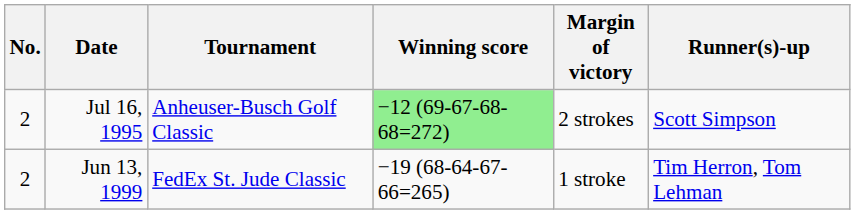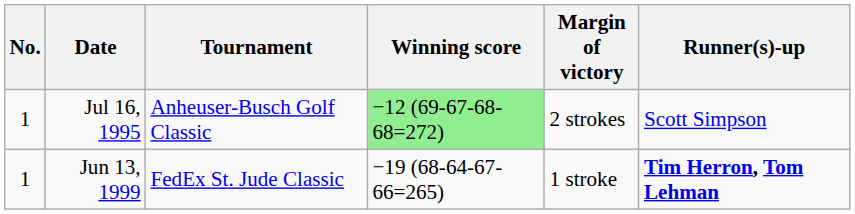 <table class="wikitable" style="font-size:95%;">
 <tr>
 <th>No.</th>
 <th>Date</th>
 <th>Tournament</th>
 <th>Winning score</th>
 <th>Margin of<br>victory</th>
 <th>Runner(s)-up</th>
 </tr>
 <tr>
-<td align=center>2</td>
+<td align=center>1</td>
 <td align=right>Jul 16, <a href='#'>1995</a></td>
 <td><a href='#'>Anheuser-Busch Golf Classic</a></td>
 <td style="background: lightgreen;">−12 (69-67-68-68=272)</td>
 <td>2 strokes</td>
 <td> <a href='#'>Scott Simpson</a></td>
 </tr>
 <tr>
-<td align=center>2</td>
+<td align=center>1</td>
 <td align=right>Jun 13, <a href='#'>1999</a></td>
 <td><a href='#'>FedEx St. Jude Classic</a></td>
 <td>−19 (68-64-67-66=265)</td>
 <td>1 stroke</td>
-<td> <a href='#'>Tim Herron</a>,  <a href='#'>Tom Lehman</a></td>
+<td><strong> <a href='#'>Tim Herron</a>,  <a href='#'>Tom Lehman</a></strong></td>
 </tr>
 </table>
